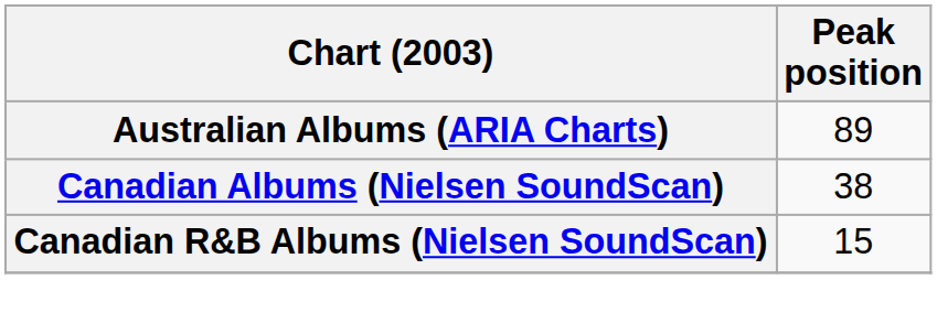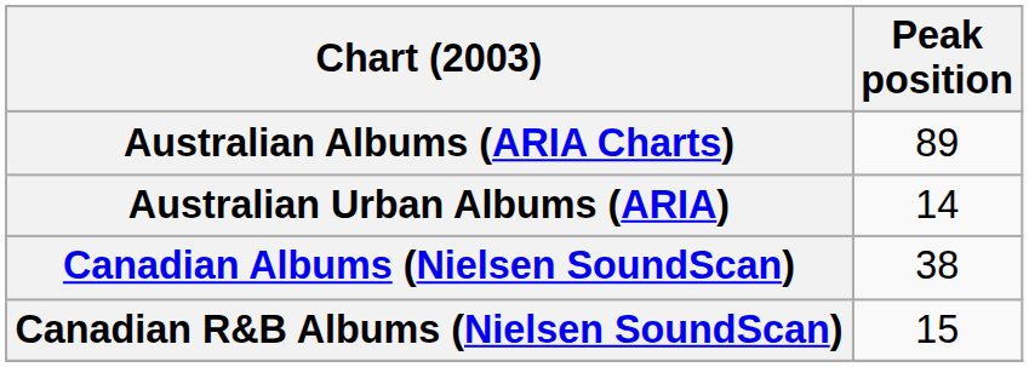 <table class="wikitable sortable plainrowheaders" style="text-align:center">
 <tr>
 <th scope="col">Chart (2003)</th>
 <th scope="col">Peak<br>position</th>
 </tr>
 <tr>
 <th scope="row">Australian Albums (<a href='#'>ARIA Charts</a>)</th>
 <td>89</td>
+</tr>
+<tr>
+<th scope="row">Australian Urban Albums (<a href='#'>ARIA</a>)</th>
+<td>14</td>
 </tr>
 <tr>
 <th scope="row"><a href='#'>Canadian Albums</a> (<a href='#'>Nielsen SoundScan</a>)</th>
 <td>38</td>
 </tr>
 <tr>
 <th scope="row">Canadian R&B Albums (<a href='#'>Nielsen SoundScan</a>)</th>
 <td>15</td>
 </tr>
 <tr>
 </tr>
 <tr>
 </tr>
 <tr>
 </tr>
 <tr>
 </tr>
 <tr>
 </tr>
 <tr>
 </tr>
 </table>
